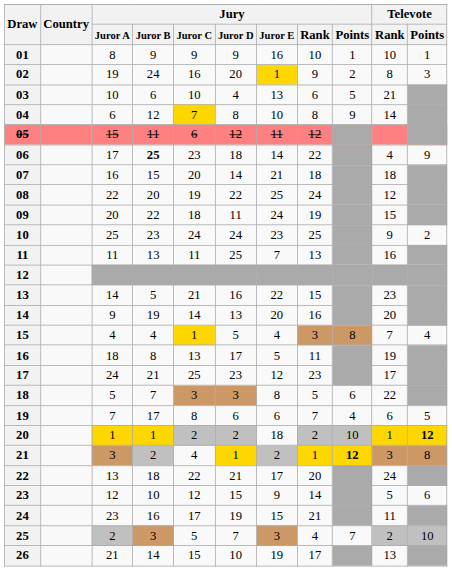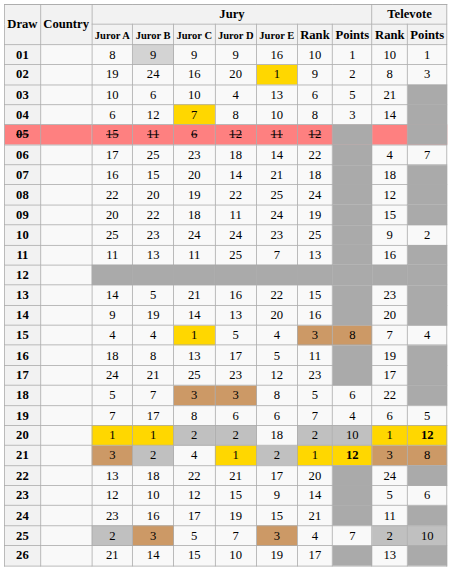 <table class="sortable wikitable collapsible plainrowheaders" style="text-align:center;">
 <tr>
 </tr>
 <tr>
 <th scope="col" rowspan="2">Draw</th>
 <th scope="col" rowspan="2">Country</th>
 <th scope="col" colspan="7">Jury</th>
 <th scope="col" colspan="2">Televote</th>
 </tr>
 <tr>
 <th scope="col"><small>Juror A</small></th>
 <th scope="col"><small>Juror B</small></th>
 <th scope="col"><small>Juror C</small></th>
 <th scope="col"><small>Juror D</small></th>
 <th scope="col"><small>Juror E</small></th>
 <th scope="col">Rank</th>
 <th scope="col" class="unsortable">Points</th>
 <th scope="col">Rank</th>
 <th scope="col" class="unsortable">Points</th>
 </tr>
 <tr>
 <th scope="row" style="text-align:center;">01</th>
 <td style="text-align:left;"></td>
 <td>8</td>
-<td>9</td>
+<td style="background: lightgrey;">9</td>
 <td>9</td>
 <td>9</td>
 <td>16</td>
 <td>10</td>
 <td>1</td>
 <td>10</td>
 <td>1</td>
 </tr>
 <tr>
 <th scope="row" style="text-align:center;">02</th>
 <td style="text-align:left;"></td>
 <td>19</td>
 <td>24</td>
 <td>16</td>
 <td>20</td>
 <td style="background:gold;">1</td>
 <td>9</td>
 <td>2</td>
 <td>8</td>
 <td>3</td>
 </tr>
 <tr>
 <th scope="row" style="text-align:center;">03</th>
 <td style="text-align:left;"></td>
 <td>10</td>
 <td>6</td>
 <td>10</td>
 <td>4</td>
 <td>13</td>
 <td>6</td>
 <td>5</td>
 <td>21</td>
 <td style="background:#AAAAAA;"></td>
 </tr>
 <tr>
 <th scope="row" style="text-align:center;">04</th>
 <td style="text-align:left;"></td>
 <td>6</td>
 <td>12</td>
 <td style="background: gold;">7</td>
 <td>8</td>
 <td>10</td>
 <td>8</td>
-<td>9</td>
+<td>3</td>
 <td>14</td>
 <td style="background:#AAAAAA;"></td>
 </tr>
 <tr style="background:#FE8080">
 <th scope="row" style="text-align:center; background:#FE8080"><s>05</s></th>
 <td style="text-align:left;"><s></s> </td>
 <td><s>15</s></td>
 <td><s>11</s></td>
 <td><s>6</s></td>
 <td><s>12</s></td>
 <td><s>11</s></td>
 <td><s>12</s></td>
 <td style="background:#AAAAAA;"></td>
 <td></td>
 <td style="background:#AAAAAA;"></td>
 </tr>
 <tr>
 <th scope="row" style="text-align:center;">06</th>
 <td style="text-align:left;"></td>
 <td>17</td>
-<td><strong>25</strong></td>
+<td>25</td>
 <td>23</td>
 <td>18</td>
 <td>14</td>
 <td>22</td>
 <td style="background:#AAAAAA;"></td>
 <td>4</td>
-<td>9</td>
+<td>7</td>
 </tr>
 <tr>
 <th scope="row" style="text-align:center;">07</th>
 <td style="text-align:left;"></td>
 <td>16</td>
 <td>15</td>
 <td>20</td>
 <td>14</td>
 <td>21</td>
 <td>18</td>
 <td style="background:#AAAAAA;"></td>
 <td>18</td>
 <td style="background:#AAAAAA;"></td>
 </tr>
 <tr>
 <th scope="row" style="text-align:center;">08</th>
 <td style="text-align:left;"></td>
 <td>22</td>
 <td>20</td>
 <td>19</td>
 <td>22</td>
 <td>25</td>
 <td>24</td>
 <td style="background:#AAAAAA;"></td>
 <td>12</td>
 <td style="background:#AAAAAA;"></td>
 </tr>
 <tr>
 <th scope="row" style="text-align:center;">09</th>
 <td style="text-align:left;"></td>
 <td>20</td>
 <td>22</td>
 <td>18</td>
 <td>11</td>
 <td>24</td>
 <td>19</td>
 <td style="background:#AAAAAA;"></td>
 <td>15</td>
 <td style="background:#AAAAAA;"></td>
 </tr>
 <tr>
 <th scope="row" style="text-align:center;">10</th>
 <td style="text-align:left;"></td>
 <td>25</td>
 <td>23</td>
 <td>24</td>
 <td>24</td>
 <td>23</td>
 <td>25</td>
 <td style="background:#AAAAAA;"></td>
 <td>9</td>
 <td>2</td>
 </tr>
 <tr>
 <th scope="row" style="text-align:center;">11</th>
 <td style="text-align:left;"></td>
 <td>11</td>
 <td>13</td>
 <td>11</td>
 <td>25</td>
 <td>7</td>
 <td>13</td>
 <td style="background:#AAAAAA;"></td>
 <td>16</td>
 <td style="background:#AAAAAA;"></td>
 </tr>
 <tr class="sortbottom">
 <th scope="row" style="text-align:center;">12</th>
 <td style="text-align:left;"></td>
 <td style="background:#AAAAAA;"></td>
 <td style="background:#AAAAAA;"></td>
 <td style="background:#AAAAAA;"></td>
 <td style="background:#AAAAAA;"></td>
 <td style="background:#AAAAAA;"></td>
 <td style="background:#AAAAAA;"></td>
 <td style="background:#AAAAAA;"></td>
 <td style="background:#AAAAAA;"></td>
 <td style="background:#AAAAAA;"></td>
 </tr>
 <tr>
 <th scope="row" style="text-align:center;">13</th>
 <td style="text-align:left;"></td>
 <td>14</td>
 <td>5</td>
 <td>21</td>
 <td>16</td>
 <td>22</td>
 <td>15</td>
 <td style="background:#AAAAAA;"></td>
 <td>23</td>
 <td style="background:#AAAAAA;"></td>
 </tr>
 <tr>
 <th scope="row" style="text-align:center;">14</th>
 <td style="text-align:left;"></td>
 <td>9</td>
 <td>19</td>
 <td>14</td>
 <td>13</td>
 <td>20</td>
 <td>16</td>
 <td style="background:#AAAAAA;"></td>
 <td>20</td>
 <td style="background:#AAAAAA;"></td>
 </tr>
 <tr>
 <th scope="row" style="text-align:center;">15</th>
 <td style="text-align:left;"></td>
 <td>4</td>
 <td>4</td>
 <td style="background:gold;">1</td>
 <td>5</td>
 <td>4</td>
 <td style="background:#CC9966;">3</td>
 <td style="background:#CC9966;">8</td>
 <td>7</td>
 <td>4</td>
 </tr>
 <tr>
 <th scope="row" style="text-align:center;">16</th>
 <td style="text-align:left;"></td>
 <td>18</td>
 <td>8</td>
 <td>13</td>
 <td>17</td>
 <td>5</td>
 <td>11</td>
 <td style="background:#AAAAAA;"></td>
 <td>19</td>
 <td style="background:#AAAAAA;"></td>
 </tr>
 <tr>
 <th scope="row" style="text-align:center;">17</th>
 <td style="text-align:left;"></td>
 <td>24</td>
 <td>21</td>
 <td>25</td>
 <td>23</td>
 <td>12</td>
 <td>23</td>
 <td style="background:#AAAAAA;"></td>
 <td>17</td>
 <td style="background:#AAAAAA;"></td>
 </tr>
 <tr>
 <th scope="row" style="text-align:center;">18</th>
 <td style="text-align:left;"></td>
 <td>5</td>
 <td>7</td>
 <td style="background:#CC9966;">3</td>
 <td style="background:#CC9966;">3</td>
 <td>8</td>
 <td>5</td>
 <td>6</td>
 <td>22</td>
 <td style="background:#AAAAAA;"></td>
 </tr>
 <tr>
 <th scope="row" style="text-align:center;">19</th>
 <td style="text-align:left;"></td>
 <td>7</td>
 <td>17</td>
 <td>8</td>
 <td>6</td>
 <td>6</td>
 <td>7</td>
 <td>4</td>
 <td>6</td>
 <td>5</td>
 </tr>
 <tr>
 <th scope="row" style="text-align:center;">20</th>
 <td style="text-align:left;"></td>
 <td style="background:gold;">1</td>
 <td style="background:gold;">1</td>
 <td style="background:silver;">2</td>
 <td style="background:silver;">2</td>
 <td>18</td>
 <td style="background:silver;">2</td>
 <td style="background:silver;">10</td>
 <td style="background:gold;">1</td>
 <td style="background:gold;"><strong>12</strong></td>
 </tr>
 <tr>
 <th scope="row" style="text-align:center;">21</th>
 <td style="text-align:left;"></td>
 <td style="background:#CC9966;">3</td>
 <td style="background:silver;">2</td>
 <td>4</td>
 <td style="background:gold;">1</td>
 <td style="background:silver;">2</td>
 <td style="background:gold;">1</td>
 <td style="background:gold;"><strong>12</strong></td>
 <td style="background:#CC9966;">3</td>
 <td style="background:#CC9966;">8</td>
 </tr>
 <tr>
 <th scope="row" style="text-align:center;">22</th>
 <td style="text-align:left;"></td>
 <td>13</td>
 <td>18</td>
 <td>22</td>
 <td>21</td>
 <td>17</td>
 <td>20</td>
 <td style="background:#AAAAAA;"></td>
 <td>24</td>
 <td style="background:#AAAAAA;"></td>
 </tr>
 <tr>
 <th scope="row" style="text-align:center;">23</th>
 <td style="text-align:left;"></td>
 <td>12</td>
 <td>10</td>
 <td>12</td>
 <td>15</td>
 <td>9</td>
 <td>14</td>
 <td style="background:#AAAAAA;"></td>
 <td>5</td>
 <td>6</td>
 </tr>
 <tr>
 <th scope="row" style="text-align:center;">24</th>
 <td style="text-align:left;"></td>
 <td>23</td>
 <td>16</td>
 <td>17</td>
 <td>19</td>
 <td>15</td>
 <td>21</td>
 <td style="background:#AAAAAA;"></td>
 <td>11</td>
 <td style="background:#AAAAAA;"></td>
 </tr>
 <tr>
 <th scope="row" style="text-align:center;">25</th>
 <td style="text-align:left;"></td>
 <td style="background:silver;">2</td>
 <td style="background:#CC9966;">3</td>
 <td>5</td>
 <td>7</td>
 <td style="background:#CC9966;">3</td>
 <td>4</td>
 <td>7</td>
 <td style="background:silver;">2</td>
 <td style="background:silver;">10</td>
 </tr>
 <tr>
 <th scope="row" style="text-align:center;">26</th>
 <td style="text-align:left;"></td>
 <td>21</td>
 <td>14</td>
 <td>15</td>
 <td>10</td>
 <td>19</td>
 <td>17</td>
 <td style="background:#AAAAAA;"></td>
 <td>13</td>
 <td style="background:#AAAAAA;"></td>
 </tr>
 </table>
